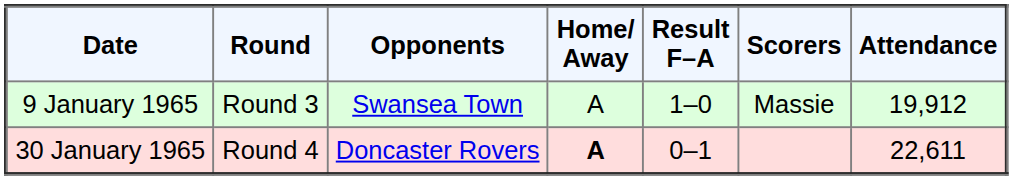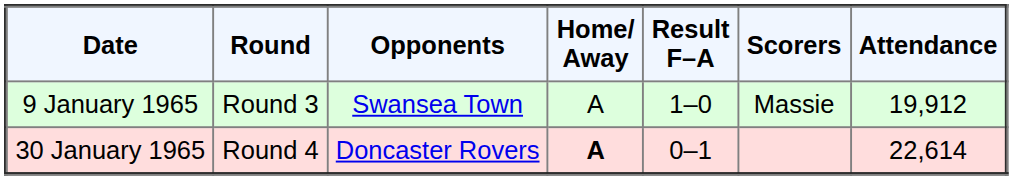 <table border="2" cellpadding="4" style="border-collapse:collapse; text-align:center; font-size:smaller;">
 <tr style="background:#f0f6ff;">
 <th><strong>Date</strong></th>
 <th><strong>Round</strong></th>
 <th><strong>Opponents</strong></th>
 <th><strong>Home/<br>Away</strong></th>
 <th><strong>Result<br>F–A</strong></th>
 <th><strong>Scorers</strong></th>
 <th><strong>Attendance</strong></th>
 </tr>
 <tr bgcolor="#ddffdd">
 <td>9 January 1965</td>
 <td>Round 3</td>
 <td><a href='#'>Swansea Town</a></td>
 <td>A</td>
 <td>1–0</td>
 <td>Massie</td>
 <td>19,912</td>
 </tr>
 <tr bgcolor="#ffdddd">
 <td>30 January 1965</td>
 <td>Round 4</td>
 <td><a href='#'>Doncaster Rovers</a></td>
 <td><strong>A</strong></td>
 <td>0–1</td>
 <td></td>
-<td>22,611</td>
+<td>22,614</td>
 </tr>
 </table>
